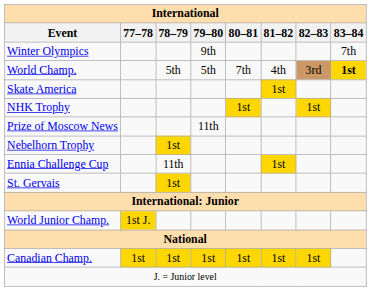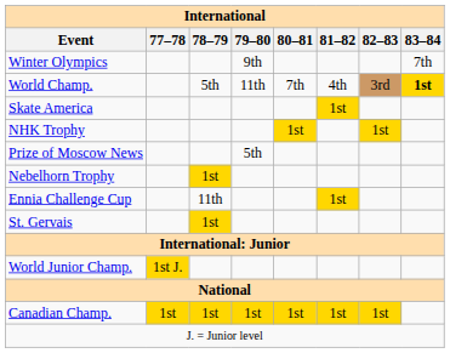 <table class="wikitable" style="text-align:center">
 <tr>
 <th style="background-color: #ffdead; " colspan=8 align=center>International</th>
 </tr>
 <tr>
 <th>Event</th>
 <th>77–78</th>
 <th>78–79</th>
 <th>79–80</th>
 <th>80–81</th>
 <th>81–82</th>
 <th>82–83</th>
 <th>83–84</th>
 </tr>
 <tr>
 <td align=left><a href='#'>Winter Olympics</a></td>
 <td></td>
 <td></td>
 <td>9th</td>
 <td></td>
 <td></td>
 <td></td>
 <td>7th</td>
 </tr>
 <tr>
 <td align=left><a href='#'>World Champ.</a></td>
 <td></td>
 <td>5th</td>
-<td>5th</td>
+<td>11th</td>
 <td>7th</td>
 <td>4th</td>
 <td bgcolor=cc9966>3rd</td>
 <td bgcolor=gold><strong>1st</strong></td>
 </tr>
 <tr>
 <td align=left><a href='#'>Skate America</a></td>
 <td></td>
 <td></td>
 <td></td>
 <td></td>
 <td bgcolor=gold>1st</td>
 <td></td>
 <td></td>
 </tr>
 <tr>
 <td align=left><a href='#'>NHK Trophy</a></td>
 <td></td>
 <td></td>
 <td></td>
 <td bgcolor=gold>1st</td>
 <td></td>
 <td bgcolor=gold>1st</td>
 <td></td>
 </tr>
 <tr>
 <td align=left><a href='#'>Prize of Moscow News</a></td>
 <td></td>
 <td></td>
-<td>11th</td>
+<td>5th</td>
 <td></td>
 <td></td>
 <td></td>
 <td></td>
 </tr>
 <tr>
 <td align=left><a href='#'>Nebelhorn Trophy</a></td>
 <td></td>
 <td bgcolor=gold>1st</td>
 <td></td>
 <td></td>
 <td></td>
 <td></td>
 <td></td>
 </tr>
 <tr>
 <td align=left><a href='#'>Ennia Challenge Cup</a></td>
 <td></td>
 <td>11th</td>
 <td></td>
 <td></td>
 <td bgcolor=gold>1st</td>
 <td></td>
 <td></td>
 </tr>
 <tr>
 <td align=left><a href='#'>St. Gervais</a></td>
 <td></td>
 <td bgcolor=gold>1st</td>
 <td></td>
 <td></td>
 <td></td>
 <td></td>
 <td></td>
 </tr>
 <tr>
 <th style="background-color: #ffdead; " colspan=8 align=center>International: Junior</th>
 </tr>
 <tr>
 <td align=left><a href='#'>World Junior Champ.</a></td>
 <td bgcolor=gold>1st J.</td>
 <td></td>
 <td></td>
 <td></td>
 <td></td>
 <td></td>
 <td></td>
 </tr>
 <tr>
 <th style="background-color: #ffdead; " colspan=8 align=center>National</th>
 </tr>
 <tr>
 <td align=left><a href='#'>Canadian Champ.</a></td>
 <td bgcolor=gold>1st</td>
 <td bgcolor=gold>1st</td>
 <td bgcolor=gold>1st</td>
 <td bgcolor=gold>1st</td>
 <td bgcolor=gold>1st</td>
 <td bgcolor=gold>1st</td>
 <td></td>
 </tr>
 <tr>
 <td colspan=8 align=center><small> J. = Junior level </small></td>
 </tr>
 </table>
